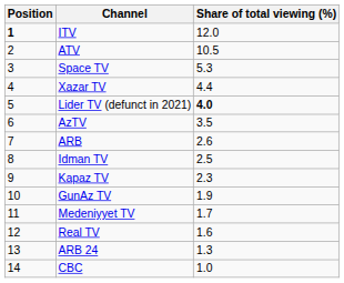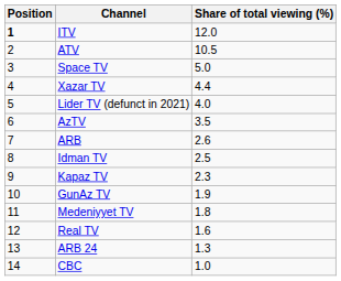 <table class="wikitable" style="font-size: 90%">
 <tr>
 <th>Position</th>
 <th>Channel</th>
 <th>Share of total viewing (%)</th>
 </tr>
 <tr>
 <td><strong>1</strong></td>
 <td><a href='#'>ITV</a></td>
 <td>12.0</td>
 </tr>
 <tr>
 <td>2</td>
 <td><a href='#'>ATV</a></td>
 <td>10.5</td>
 </tr>
 <tr>
 <td>3</td>
 <td><a href='#'>Space TV</a></td>
-<td>5.3</td>
+<td>5.0</td>
 </tr>
 <tr>
 <td>4</td>
 <td><a href='#'>Xazar TV</a></td>
 <td>4.4</td>
 </tr>
 <tr>
 <td>5</td>
 <td><a href='#'>Lider TV</a> (defunct in 2021)</td>
-<td><strong>4.0</strong></td>
+<td>4.0</td>
 </tr>
 <tr>
 <td>6</td>
 <td><a href='#'>AzTV</a></td>
 <td>3.5</td>
 </tr>
 <tr>
 <td>7</td>
 <td><a href='#'>ARB</a></td>
 <td>2.6</td>
 </tr>
 <tr>
 <td>8</td>
 <td><a href='#'>Idman TV</a></td>
 <td>2.5</td>
 </tr>
 <tr>
 <td>9</td>
 <td><a href='#'>Kapaz TV</a></td>
 <td>2.3</td>
 </tr>
 <tr>
 <td>10</td>
 <td><a href='#'>GunAz TV</a></td>
 <td>1.9</td>
 </tr>
 <tr>
 <td>11</td>
 <td><a href='#'>Medeniyyet TV</a></td>
-<td>1.7</td>
+<td>1.8</td>
 </tr>
 <tr>
 <td>12</td>
 <td><a href='#'>Real TV</a></td>
 <td>1.6</td>
 </tr>
 <tr>
 <td>13</td>
 <td><a href='#'>ARB 24</a></td>
 <td>1.3</td>
 </tr>
 <tr>
 <td>14</td>
 <td><a href='#'>CBC</a></td>
 <td>1.0</td>
 </tr>
 </table>
